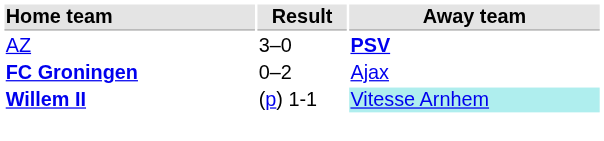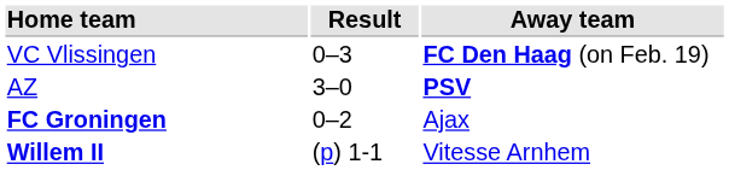 <table>
 <tr bgcolor="#E4E4E4">
 <th style="border-bottom:1px solid #AAAAAA" width="200" align="left">Home team</th>
 <th style="border-bottom:1px solid #AAAAAA" width="70" align="center">Result</th>
 <th style="border-bottom:1px solid #AAAAAA" width="200">Away team</th>
+</tr>
+<tr>
+<td><a href='#'>VC Vlissingen</a></td>
+<td>0–3</td>
+<td><strong><a href='#'>FC Den Haag</a></strong> (on Feb. 19)</td>
 </tr>
 <tr>
 <td><a href='#'>AZ</a></td>
 <td>3–0</td>
 <td><strong><a href='#'>PSV</a></strong></td>
 </tr>
 <tr>
 <td><strong><a href='#'>FC Groningen</a></strong></td>
 <td>0–2</td>
 <td><a href='#'>Ajax</a></td>
 </tr>
 <tr>
 <td><strong><a href='#'>Willem II</a></strong></td>
 <td>(<a href='#'>p</a>) 1-1</td>
-<td style="background: paleturquoise;"><a href='#'>Vitesse Arnhem</a></td>
+<td><a href='#'>Vitesse Arnhem</a></td>
 </tr>
 </table>
